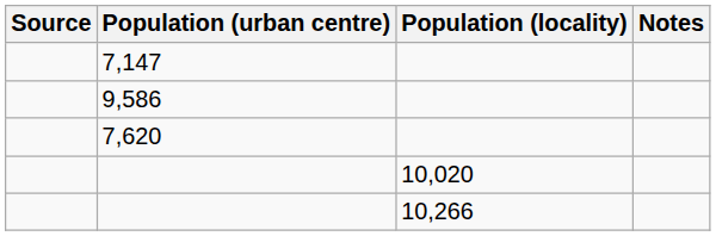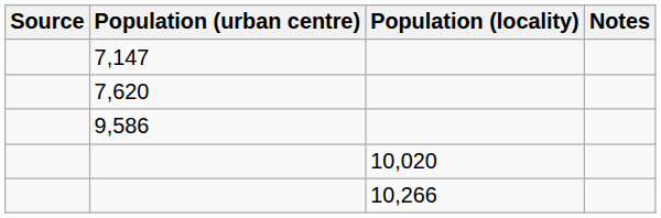 <table class="wikitable">
 <tr>
 <th>Source</th>
 <th>Population (urban centre)</th>
 <th>Population (locality)</th>
 <th>Notes</th>
 </tr>
 <tr>
 <td></td>
 <td>7,147</td>
 <td></td>
 <td></td>
 </tr>
 <tr>
 <td></td>
-<td>9,586</td>
+<td>7,620</td>
 <td></td>
 <td></td>
 </tr>
 <tr>
 <td></td>
-<td>7,620</td>
+<td>9,586</td>
 <td></td>
 <td></td>
 </tr>
 <tr>
 <td></td>
 <td></td>
 <td>10,020</td>
 <td></td>
 </tr>
 <tr>
 <td></td>
 <td></td>
 <td>10,266</td>
 <td></td>
 </tr>
 </table>
